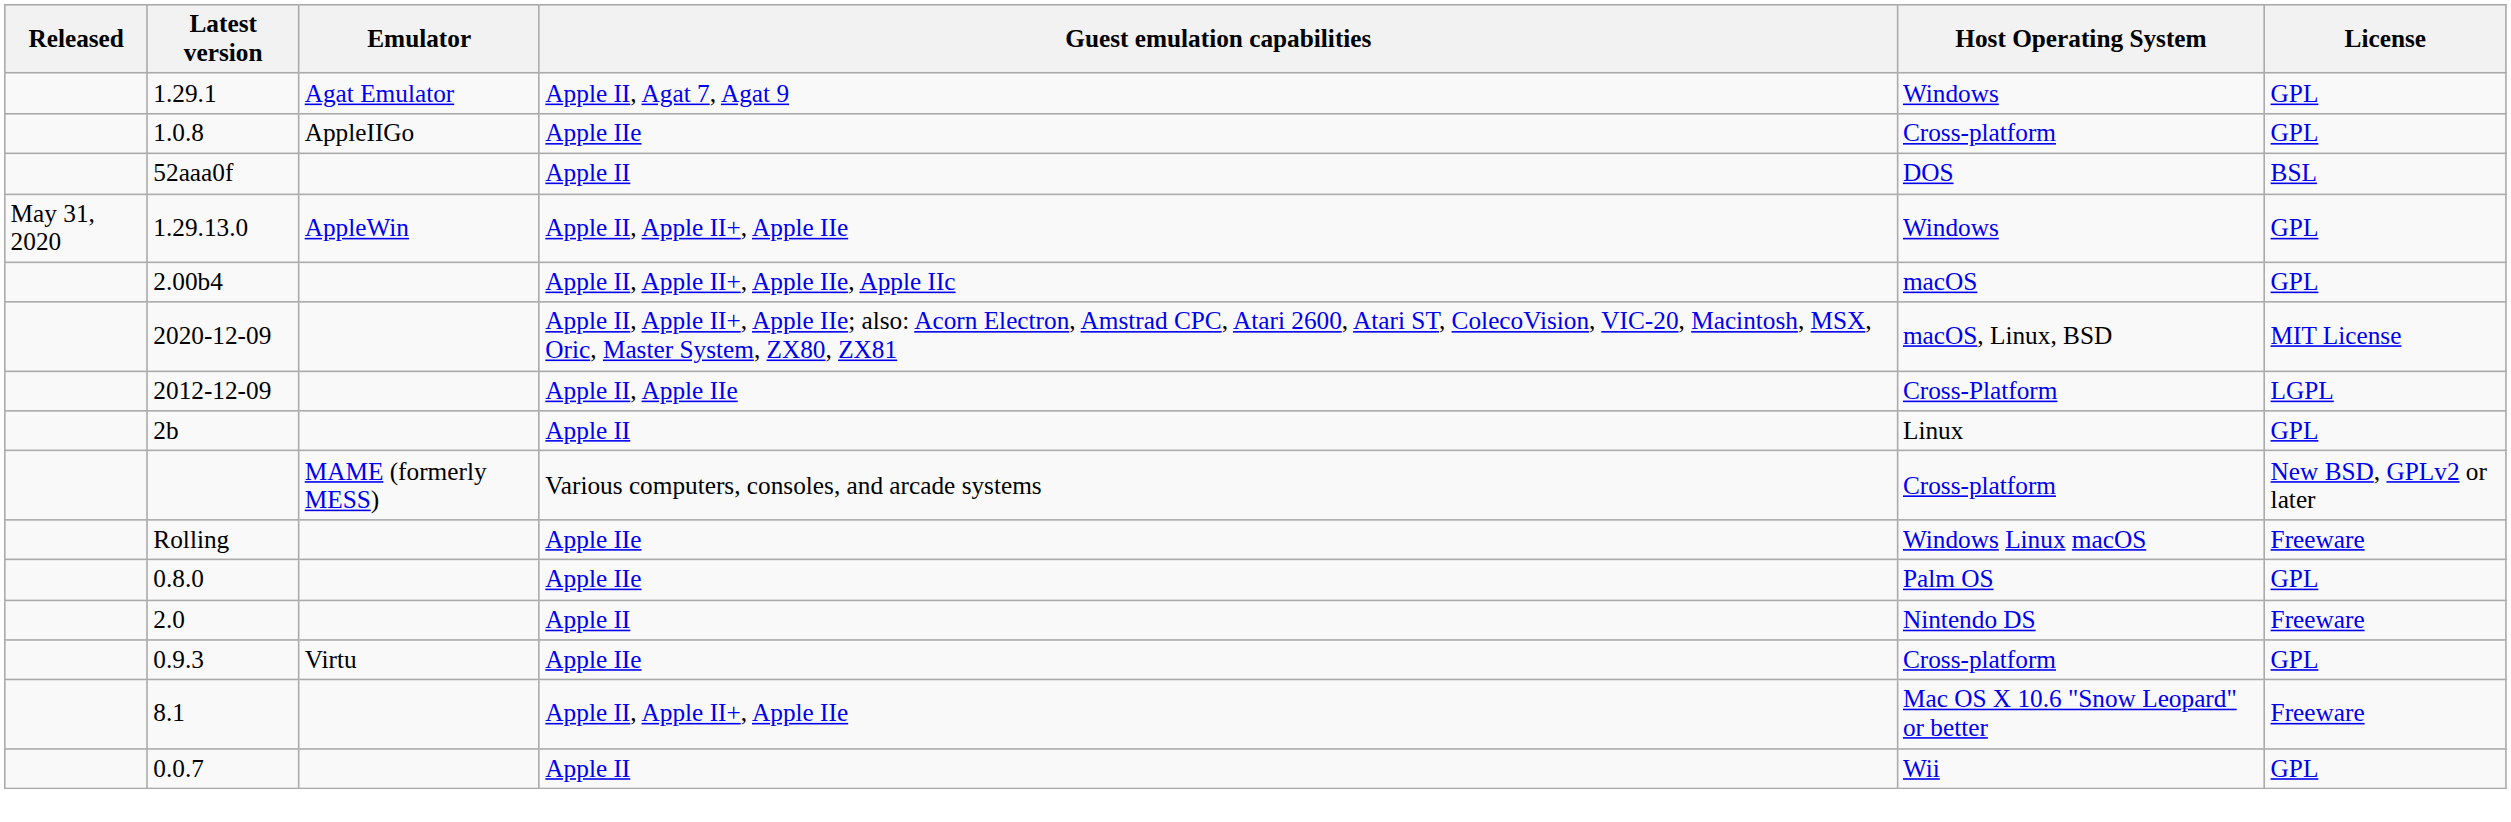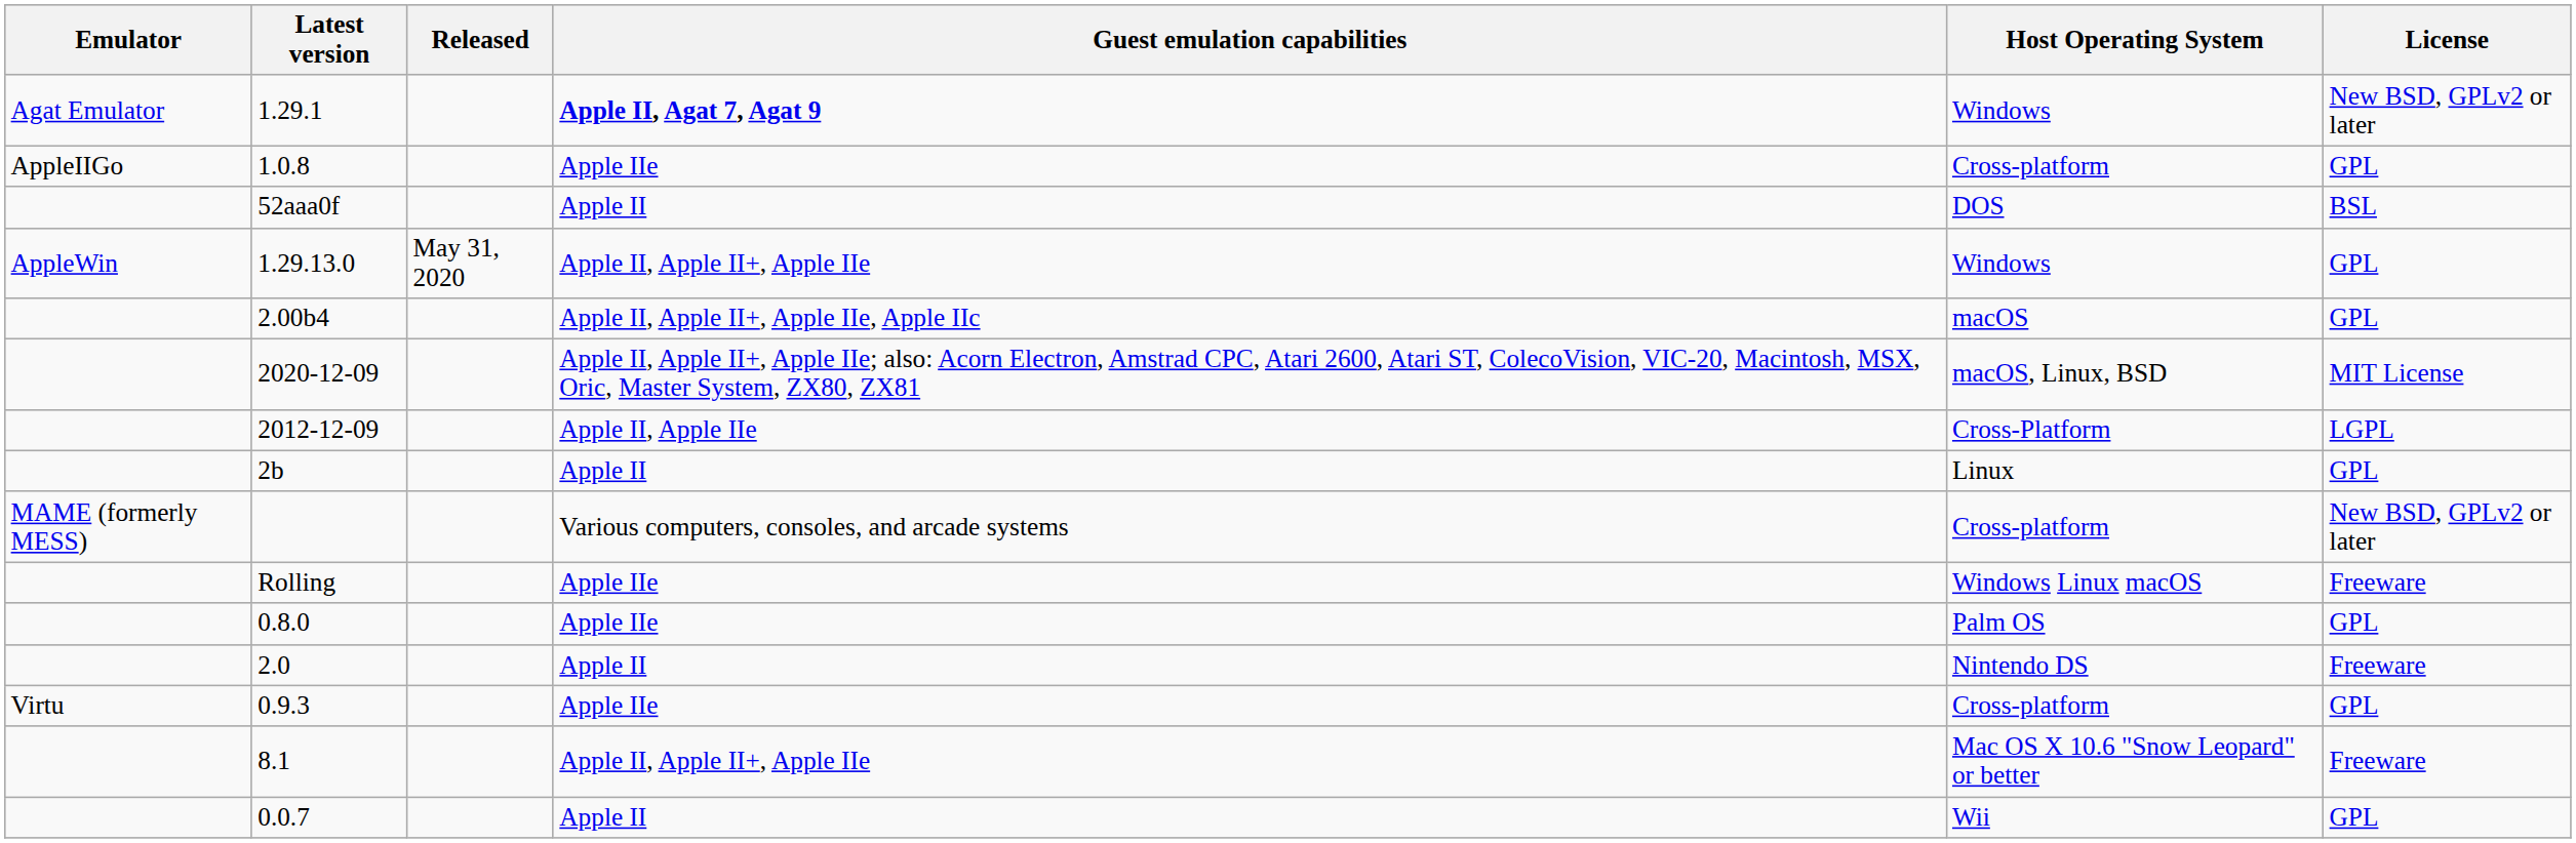 <table class="wikitable sortable" style="width:100%">
 <tr>
+<th>Emulator</th>
+<th>Latest version</th>
 <th>Released</th>
-<th>Latest version</th>
-<th>Emulator</th>
 <th>Guest emulation capabilities</th>
 <th>Host Operating System</th>
 <th>License</th>
 </tr>
 <tr>
+<td><a href='#'>Agat Emulator</a></td>
+<td>1.29.1</td>
 <td></td>
-<td>1.29.1</td>
-<td><a href='#'>Agat Emulator</a></td>
-<td><a href='#'>Apple II</a>, <a href='#'>Agat 7</a>, <a href='#'>Agat 9</a></td>
+<td><strong><a href='#'>Apple II</a>, <a href='#'>Agat 7</a>, <a href='#'>Agat 9</a></strong></td>
 <td><a href='#'>Windows</a></td>
-<td><a href='#'>GPL</a></td>
+<td><a href='#'>New BSD</a>, <a href='#'>GPLv2</a> or later</td>
 </tr>
 <tr>
+<td>AppleIIGo</td>
+<td>1.0.8</td>
 <td></td>
-<td>1.0.8</td>
-<td>AppleIIGo</td>
 <td><a href='#'>Apple IIe</a></td>
 <td><a href='#'>Cross-platform</a></td>
 <td><a href='#'>GPL</a></td>
 </tr>
 <tr>
 <td></td>
 <td>52aaa0f</td>
 <td></td>
 <td><a href='#'>Apple II</a></td>
 <td><a href='#'>DOS</a></td>
 <td><a href='#'>BSL</a></td>
 </tr>
 <tr>
+<td><a href='#'>AppleWin</a></td>
+<td>1.29.13.0</td>
 <td>May 31, 2020</td>
-<td>1.29.13.0</td>
-<td><a href='#'>AppleWin</a></td>
 <td><a href='#'>Apple II</a>, <a href='#'>Apple II+</a>, <a href='#'>Apple IIe</a></td>
 <td><a href='#'>Windows</a></td>
 <td><a href='#'>GPL</a></td>
 </tr>
 <tr>
 <td></td>
 <td>2.00b4</td>
 <td></td>
 <td><a href='#'>Apple II</a>, <a href='#'>Apple II+</a>, <a href='#'>Apple IIe</a>, <a href='#'>Apple IIc</a></td>
 <td><a href='#'>macOS</a></td>
 <td><a href='#'>GPL</a></td>
 </tr>
 <tr>
 <td></td>
 <td>2020-12-09</td>
 <td></td>
 <td><a href='#'>Apple II</a>, <a href='#'>Apple II+</a>, <a href='#'>Apple IIe</a>; also: <a href='#'>Acorn Electron</a>, <a href='#'>Amstrad CPC</a>, <a href='#'>Atari 2600</a>, <a href='#'>Atari ST</a>, <a href='#'>ColecoVision</a>, <a href='#'>VIC-20</a>, <a href='#'>Macintosh</a>, <a href='#'>MSX</a>, <a href='#'>Oric</a>, <a href='#'>Master System</a>, <a href='#'>ZX80</a>, <a href='#'>ZX81</a></td>
 <td><a href='#'>macOS</a>, Linux, BSD</td>
 <td><a href='#'>MIT License</a></td>
 </tr>
 <tr>
 <td></td>
 <td>2012-12-09</td>
 <td></td>
 <td><a href='#'>Apple II</a>, <a href='#'>Apple IIe</a></td>
 <td><a href='#'>Cross-Platform</a></td>
 <td><a href='#'>LGPL</a></td>
 </tr>
 <tr>
 <td></td>
 <td>2b</td>
 <td></td>
 <td><a href='#'>Apple II</a></td>
 <td>Linux</td>
 <td><a href='#'>GPL</a></td>
 </tr>
 <tr>
+<td><a href='#'>MAME</a> (formerly <a href='#'>MESS</a>)</td>
 <td></td>
 <td></td>
-<td><a href='#'>MAME</a> (formerly <a href='#'>MESS</a>)</td>
 <td>Various computers, consoles, and arcade systems</td>
 <td><a href='#'>Cross-platform</a></td>
 <td><a href='#'>New BSD</a>, <a href='#'>GPLv2</a> or later</td>
 </tr>
 <tr>
 <td></td>
 <td>Rolling</td>
 <td></td>
 <td><a href='#'>Apple IIe</a></td>
 <td><a href='#'>Windows</a> <a href='#'>Linux</a> <a href='#'>macOS</a></td>
 <td><a href='#'>Freeware</a></td>
 </tr>
 <tr>
 <td></td>
 <td>0.8.0</td>
 <td></td>
 <td><a href='#'>Apple IIe</a></td>
 <td><a href='#'>Palm OS</a></td>
 <td><a href='#'>GPL</a></td>
 </tr>
 <tr>
 <td></td>
 <td>2.0</td>
 <td></td>
 <td><a href='#'>Apple II</a></td>
 <td><a href='#'>Nintendo DS</a></td>
 <td><a href='#'>Freeware</a></td>
 </tr>
 <tr>
+<td>Virtu</td>
+<td>0.9.3</td>
 <td></td>
-<td>0.9.3</td>
-<td>Virtu</td>
 <td><a href='#'>Apple IIe</a></td>
 <td><a href='#'>Cross-platform</a></td>
 <td><a href='#'>GPL</a></td>
 </tr>
 <tr>
 <td></td>
 <td>8.1</td>
 <td></td>
 <td><a href='#'>Apple II</a>, <a href='#'>Apple II+</a>, <a href='#'>Apple IIe</a></td>
 <td><a href='#'>Mac OS X 10.6 "Snow Leopard" or better</a></td>
 <td><a href='#'>Freeware</a></td>
 </tr>
 <tr>
 <td></td>
 <td>0.0.7</td>
 <td></td>
 <td><a href='#'>Apple II</a></td>
 <td><a href='#'>Wii</a></td>
 <td><a href='#'>GPL</a></td>
 </tr>
 </table>
